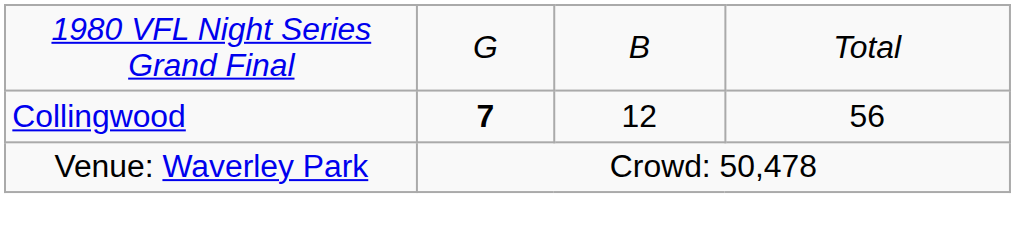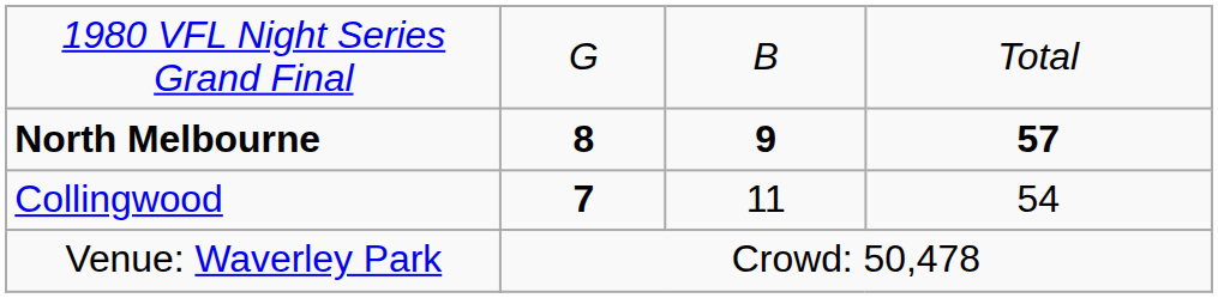 <table class="wikitable" style="text-align:center; width:40%">
 <tr>
 <td width=200><em><a href='#'>1980 VFL Night Series Grand Final</a></em></td>
 <td><em>G</em></td>
 <td><em>B</em></td>
 <td><em>Total</em></td>
 </tr>
 <tr>
+<td style="text-align:left"><strong>North Melbourne</strong></td>
+<td><strong>8</strong></td>
+<td><strong>9</strong></td>
+<td><strong>57</strong></td>
+</tr>
+<tr>
 <td style="text-align:left"><a href='#'>Collingwood</a></td>
 <td><strong>7</strong></td>
-<td>12</td>
-<td>56</td>
+<td>11</td>
+<td>54</td>
 </tr>
 <tr>
 <td>Venue: <a href='#'>Waverley Park</a></td>
 <td colspan=3>Crowd: 50,478</td>
 </tr>
 </table>
